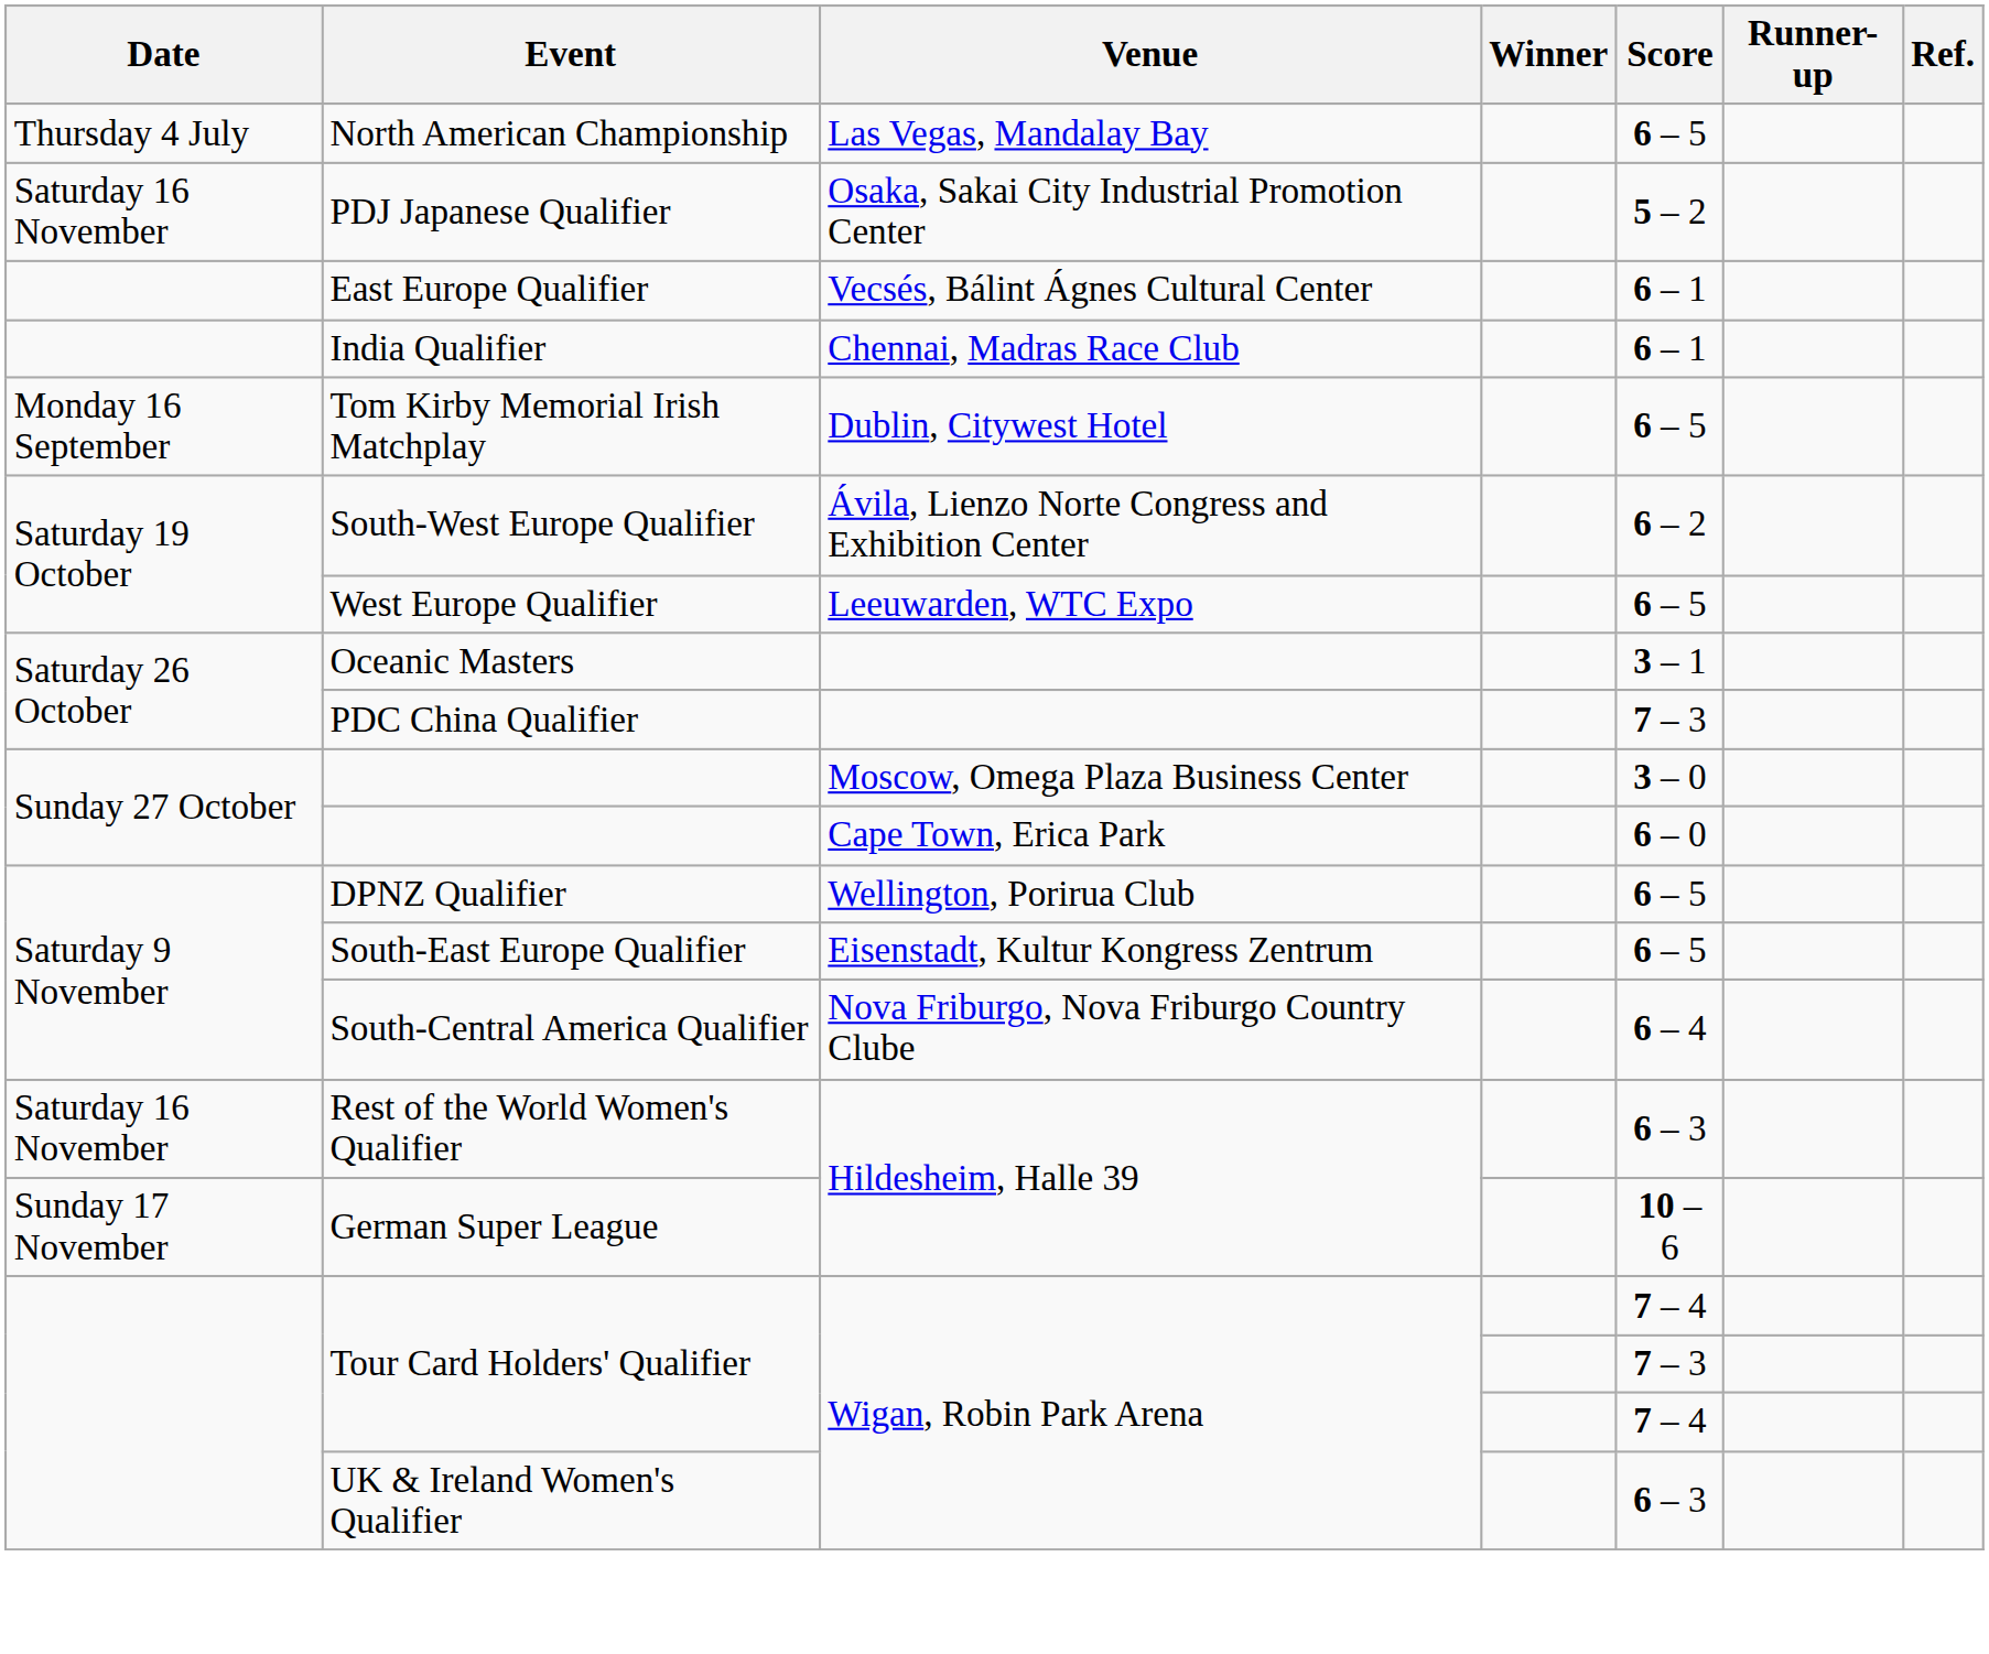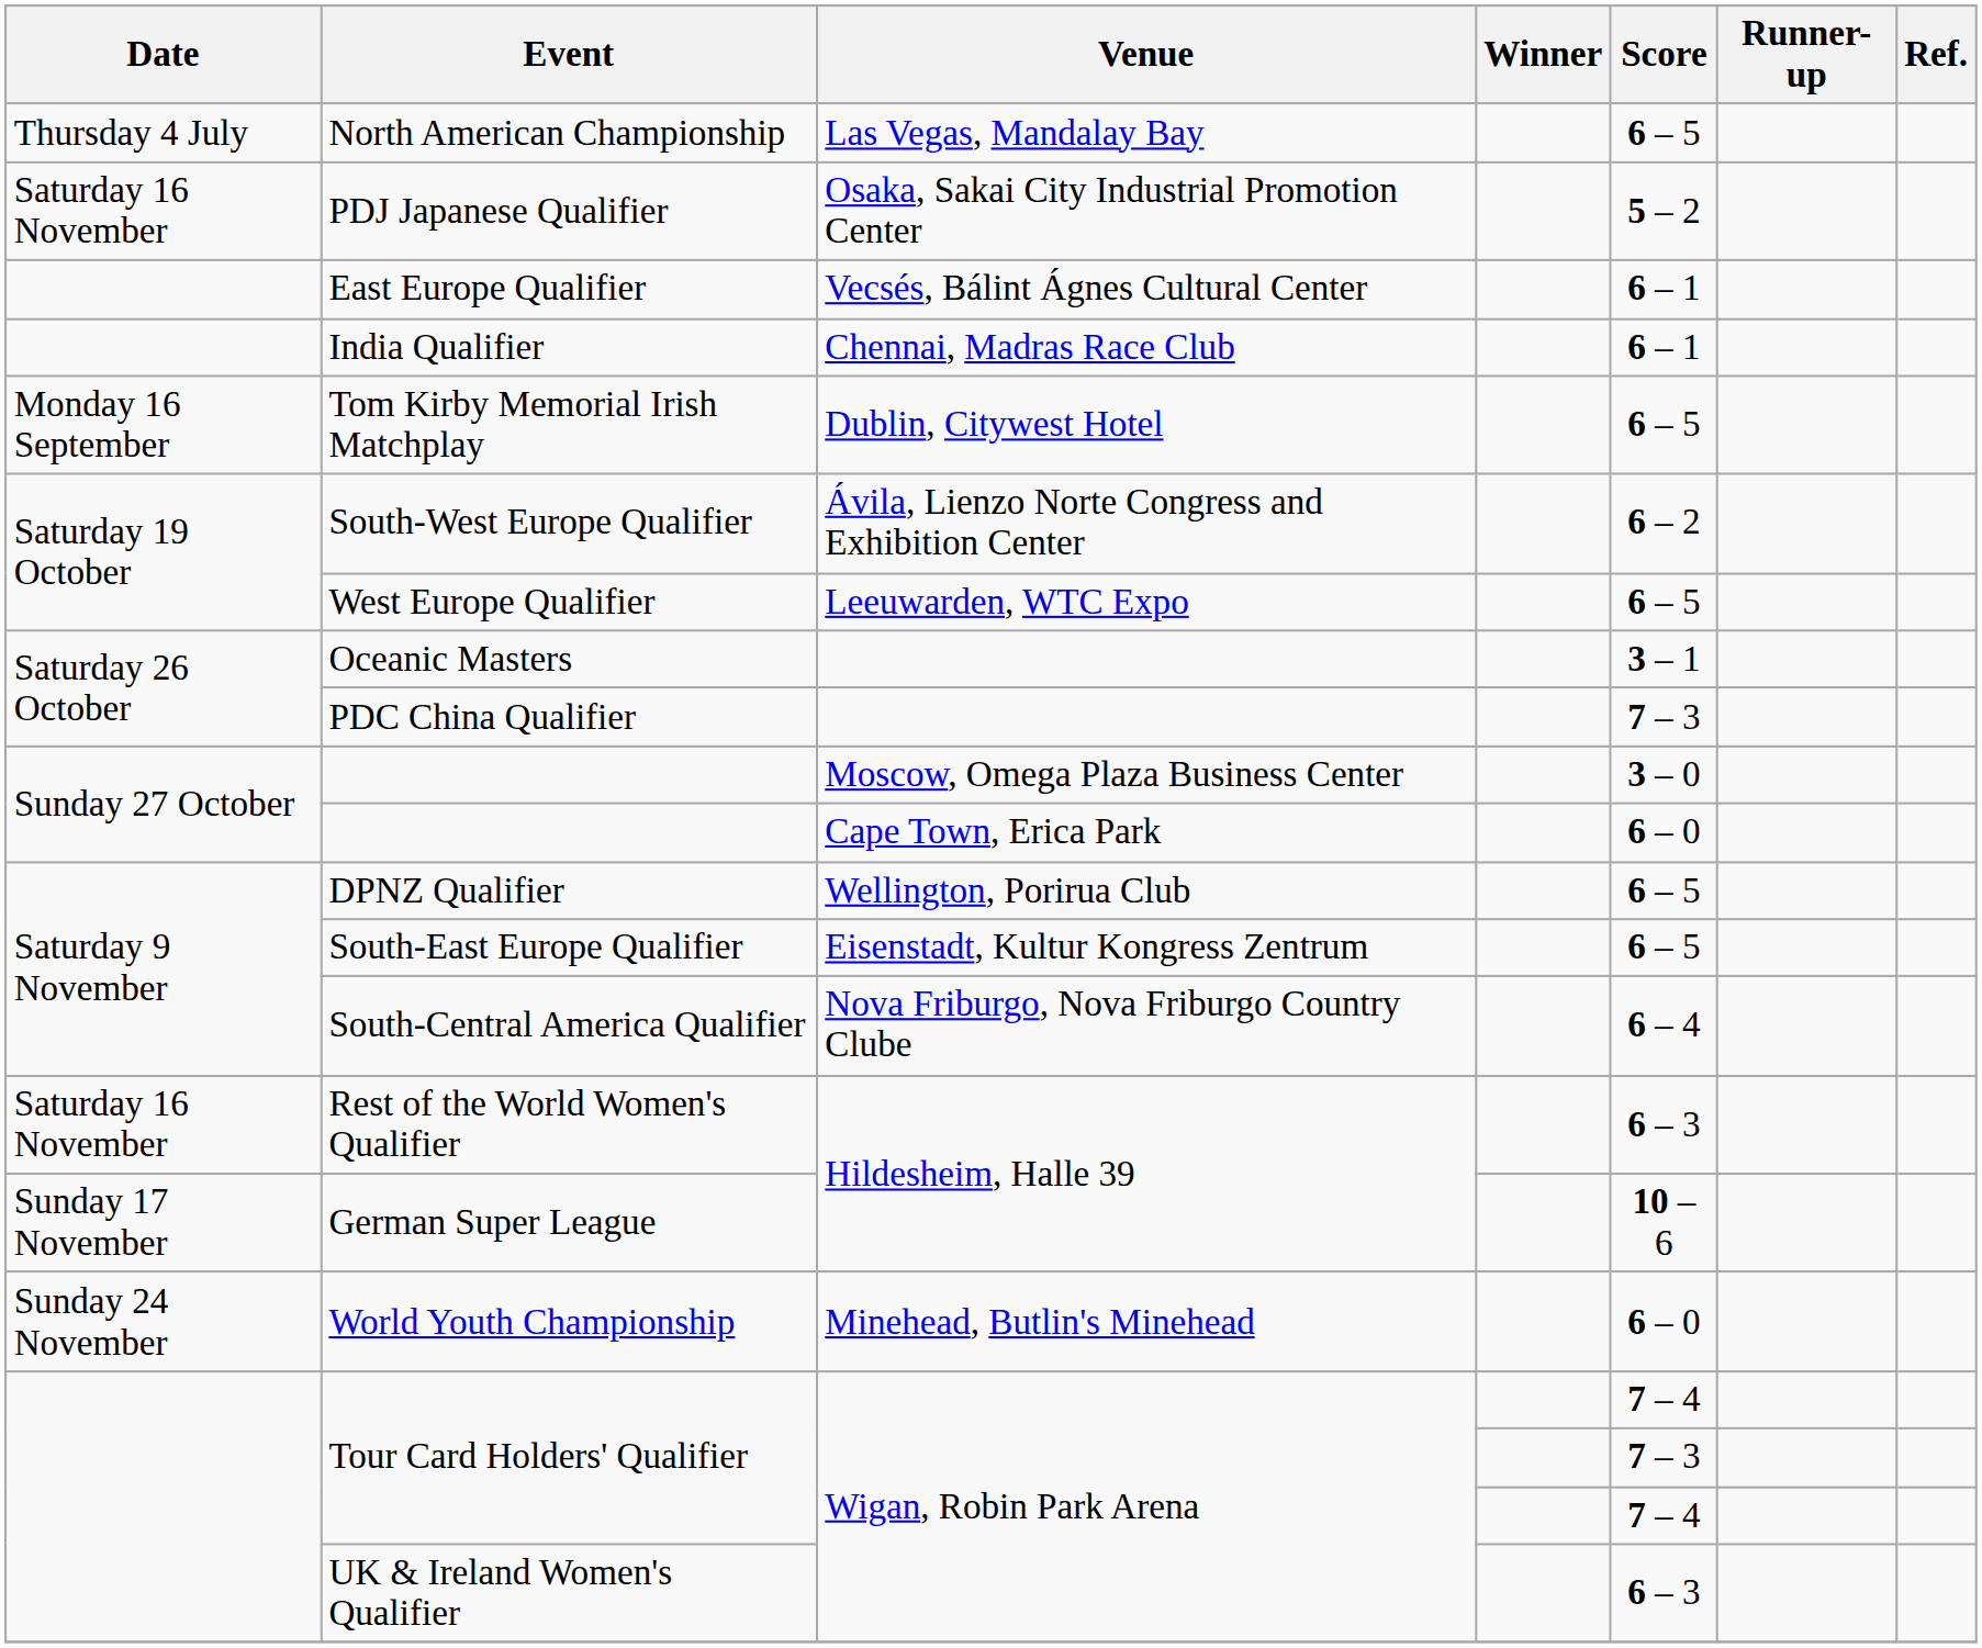 <table class="wikitable">
 <tr>
 <th>Date</th>
 <th>Event</th>
 <th>Venue</th>
 <th>Winner</th>
 <th>Score</th>
 <th>Runner-up</th>
 <th>Ref.</th>
 </tr>
 <tr>
 <td>Thursday 4 July</td>
 <td>North American Championship</td>
 <td> <a href='#'>Las Vegas</a>, <a href='#'>Mandalay Bay</a></td>
 <td align=right></td>
 <td align="center"><strong>6</strong> – 5</td>
 <td></td>
 <td align="center"></td>
 </tr>
 <tr>
 <td>Saturday 16 November</td>
 <td>PDJ Japanese Qualifier</td>
 <td> <a href='#'>Osaka</a>, Sakai City Industrial Promotion Center</td>
 <td align=right></td>
 <td align=center><strong>5</strong> – 2</td>
 <td></td>
 <td></td>
 </tr>
 <tr>
 <td></td>
 <td>East Europe Qualifier</td>
 <td> <a href='#'>Vecsés</a>, Bálint Ágnes Cultural Center</td>
 <td align=right></td>
 <td align=center><strong>6</strong> – 1</td>
 <td></td>
 <td align="center"></td>
 </tr>
 <tr>
 <td></td>
 <td>India Qualifier</td>
 <td> <a href='#'>Chennai</a>, <a href='#'>Madras Race Club</a></td>
 <td align=right></td>
 <td align=center><strong>6</strong> – 1</td>
 <td></td>
 <td align="center"></td>
 </tr>
 <tr>
 <td>Monday 16 September</td>
 <td>Tom Kirby Memorial Irish Matchplay</td>
 <td> <a href='#'>Dublin</a>, <a href='#'>Citywest Hotel</a></td>
 <td align=right></td>
 <td align=center><strong>6</strong> – 5</td>
 <td></td>
 <td align="center"></td>
 </tr>
 <tr>
 <td rowspan=2>Saturday 19 October</td>
 <td>South-West Europe Qualifier</td>
 <td> <a href='#'>Ávila</a>, Lienzo Norte Congress and Exhibition Center</td>
 <td align=right></td>
 <td align=center><strong>6</strong> – 2</td>
 <td></td>
 <td align="center"></td>
 </tr>
 <tr>
 <td>West Europe Qualifier</td>
 <td> <a href='#'>Leeuwarden</a>, <a href='#'>WTC Expo</a></td>
 <td align=right></td>
 <td align=center><strong>6</strong> – 5</td>
 <td></td>
 <td align="center"></td>
 </tr>
 <tr>
 <td rowspan=2>Saturday 26 October</td>
 <td>Oceanic Masters</td>
 <td></td>
 <td align=right></td>
 <td align=center><strong>3</strong> – 1</td>
 <td></td>
 <td align="center"></td>
 </tr>
 <tr>
 <td>PDC China Qualifier</td>
 <td></td>
 <td align=right></td>
 <td align="center"><strong>7</strong> – 3</td>
 <td></td>
 <td align="center"></td>
 </tr>
 <tr>
 <td rowspan=2>Sunday 27 October</td>
 <td></td>
 <td> <a href='#'>Moscow</a>, Omega Plaza Business Center</td>
 <td align=right></td>
 <td align=center><strong>3</strong> – 0</td>
 <td></td>
 <td align="center"></td>
 </tr>
 <tr>
 <td></td>
 <td> <a href='#'>Cape Town</a>, Erica Park</td>
 <td align=right></td>
 <td align=center><strong>6</strong> – 0</td>
 <td></td>
 <td align="center"></td>
 </tr>
 <tr>
 <td rowspan=3>Saturday 9 November</td>
 <td>DPNZ Qualifier</td>
 <td> <a href='#'>Wellington</a>, Porirua Club</td>
 <td align="right"></td>
 <td align=center><strong>6</strong> – 5</td>
 <td></td>
 <td align="center"></td>
 </tr>
 <tr>
 <td>South-East Europe Qualifier</td>
 <td> <a href='#'>Eisenstadt</a>, Kultur Kongress Zentrum</td>
 <td align=right></td>
 <td align=center><strong>6</strong> – 5</td>
 <td></td>
 <td align="center"></td>
 </tr>
 <tr>
 <td>South-Central America Qualifier</td>
 <td> <a href='#'>Nova Friburgo</a>, Nova Friburgo Country Clube</td>
 <td align=right></td>
 <td align=center><strong>6</strong> – 4</td>
 <td></td>
 <td align="center"></td>
 </tr>
 <tr>
 <td>Saturday 16 November</td>
 <td>Rest of the World Women's Qualifier</td>
 <td rowspan=2> <a href='#'>Hildesheim</a>, Halle 39</td>
 <td align=right></td>
 <td align=center><strong>6</strong> – 3</td>
 <td></td>
 <td align="center"></td>
 </tr>
 <tr>
 <td>Sunday 17 November</td>
 <td>German Super League</td>
 <td align=right></td>
 <td align=center><strong>10</strong> – 6</td>
 <td></td>
 <td align="center"></td>
 </tr>
 <tr>
+<td>Sunday 24 November</td>
+<td><a href='#'>World Youth Championship</a></td>
+<td> <a href='#'>Minehead</a>, <a href='#'>Butlin's Minehead</a></td>
+<td align=right></td>
+<td align=center><strong>6</strong> – 0</td>
+<td></td>
+<td align="center"></td>
+</tr>
+<tr>
 <td rowspan=4></td>
 <td rowspan=3>Tour Card Holders' Qualifier</td>
 <td rowspan=4> <a href='#'>Wigan</a>, Robin Park Arena</td>
 <td align=right></td>
 <td align=center><strong>7</strong> – 4</td>
 <td></td>
 <td align="center"></td>
 </tr>
 <tr>
 <td align=right></td>
 <td align=center><strong>7</strong> – 3</td>
 <td></td>
 <td align="center"></td>
 </tr>
 <tr>
 <td align=right></td>
 <td align=center><strong>7</strong> – 4</td>
 <td></td>
 <td align="center"></td>
 </tr>
 <tr>
 <td>UK & Ireland Women's Qualifier</td>
 <td align=right></td>
 <td align=center><strong>6</strong> – 3</td>
 <td></td>
 <td align="center"></td>
 </tr>
 <tr>
 </tr>
 </table>
